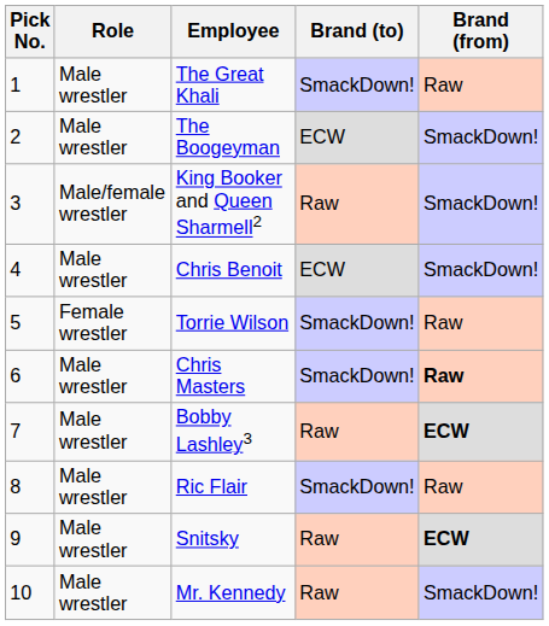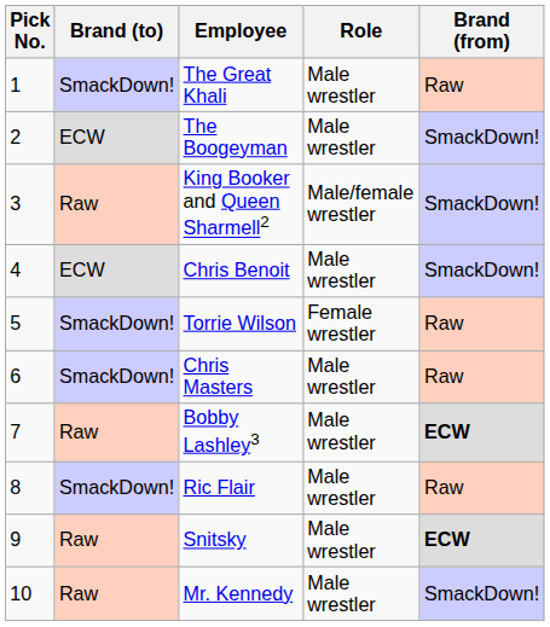 <table class="wikitable sortable" style="width: 50%">
 <tr>
 <th width=0%>Pick No.</th>
+<th width=15%>Brand (to)</th>
+<th width=45%>Employee</th>
 <th width=25%>Role</th>
-<th width=45%>Employee</th>
-<th width=15%>Brand (to)</th>
 <th width=15%>Brand (from)</th>
 </tr>
 <tr>
 <td>1</td>
+<td style="background:#ccf">SmackDown!</td>
+<td><a href='#'>The Great Khali</a></td>
 <td>Male wrestler</td>
-<td><a href='#'>The Great Khali</a></td>
-<td style="background:#ccf">SmackDown!</td>
 <td style="background:#ffd0bd">Raw</td>
 </tr>
 <tr>
 <td>2</td>
+<td style="background:#ddd;">ECW</td>
+<td><a href='#'>The Boogeyman</a></td>
 <td>Male wrestler</td>
-<td><a href='#'>The Boogeyman</a></td>
-<td style="background:#ddd;">ECW</td>
 <td style="background:#ccf">SmackDown!</td>
 </tr>
 <tr>
 <td>3</td>
+<td style="background:#ffd0bd">Raw</td>
+<td><a href='#'>King Booker</a> and <a href='#'>Queen Sharmell</a><sup>2</sup></td>
 <td>Male/female wrestler</td>
-<td><a href='#'>King Booker</a> and <a href='#'>Queen Sharmell</a><sup>2</sup></td>
-<td style="background:#ffd0bd">Raw</td>
 <td style="background:#ccf">SmackDown!</td>
 </tr>
 <tr>
 <td>4</td>
+<td style="background:#ddd;">ECW</td>
+<td><a href='#'>Chris Benoit</a></td>
 <td>Male wrestler</td>
-<td><a href='#'>Chris Benoit</a></td>
-<td style="background:#ddd;">ECW</td>
 <td style="background:#ccf">SmackDown!</td>
 </tr>
 <tr>
 <td>5</td>
+<td style="background:#ccf">SmackDown!</td>
+<td><a href='#'>Torrie Wilson</a></td>
 <td>Female wrestler</td>
-<td><a href='#'>Torrie Wilson</a></td>
-<td style="background:#ccf">SmackDown!</td>
 <td style="background:#ffd0bd">Raw</td>
 </tr>
 <tr>
 <td>6</td>
+<td style="background:#ccf">SmackDown!</td>
+<td><a href='#'>Chris Masters</a></td>
 <td>Male wrestler</td>
-<td><a href='#'>Chris Masters</a></td>
-<td style="background:#ccf">SmackDown!</td>
-<td style="background:#ffd0bd"><strong>Raw</strong></td>
+<td style="background:#ffd0bd">Raw</td>
 </tr>
 <tr>
 <td>7</td>
+<td style="background:#ffd0bd">Raw</td>
+<td><a href='#'>Bobby Lashley</a><sup>3</sup></td>
 <td>Male wrestler</td>
-<td><a href='#'>Bobby Lashley</a><sup>3</sup></td>
-<td style="background:#ffd0bd">Raw</td>
 <td style="background:#ddd;"><strong>ECW</strong></td>
 </tr>
 <tr>
 <td>8</td>
+<td style="background:#ccf">SmackDown!</td>
+<td><a href='#'>Ric Flair</a></td>
 <td>Male wrestler</td>
-<td><a href='#'>Ric Flair</a></td>
-<td style="background:#ccf">SmackDown!</td>
 <td style="background:#ffd0bd">Raw</td>
 </tr>
 <tr>
 <td>9</td>
+<td style="background:#ffd0bd">Raw</td>
+<td><a href='#'>Snitsky</a></td>
 <td>Male wrestler</td>
-<td><a href='#'>Snitsky</a></td>
-<td style="background:#ffd0bd">Raw</td>
 <td style="background:#ddd;"><strong>ECW</strong></td>
 </tr>
 <tr>
 <td>10</td>
+<td style="background:#ffd0bd">Raw</td>
+<td><a href='#'>Mr. Kennedy</a></td>
 <td>Male wrestler</td>
-<td><a href='#'>Mr. Kennedy</a></td>
-<td style="background:#ffd0bd">Raw</td>
 <td style="background:#ccf">SmackDown!</td>
 </tr>
 </table>
